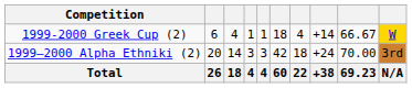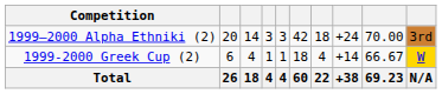 <table class="wikitable" style="text-align:center">
 <tr>
 <th>Competition</th>
 <th></th>
 <th></th>
 <th></th>
 <th></th>
 <th></th>
 <th></th>
 <th></th>
 <th></th>
 <th></th>
 </tr>
 <tr>
+<td><a href='#'>1999–2000 Alpha Ethniki</a> (2)</td>
+<td>20</td>
+<td>14</td>
+<td>3</td>
+<td>3</td>
+<td>42</td>
+<td>18</td>
+<td>+24</td>
+<td>70.00</td>
+<td bgcolor=#CD7F32>3rd</td>
+</tr>
+<tr>
 <td><a href='#'>1999-2000 Greek Cup</a> (2)</td>
 <td>6</td>
 <td>4</td>
 <td>1</td>
 <td>1</td>
 <td>18</td>
 <td>4</td>
 <td>+14</td>
 <td>66.67</td>
 <td bgcolor=#FFD700><a href='#'>W</a></td>
-</tr>
-<tr>
-<td><a href='#'>1999–2000 Alpha Ethniki</a> (2)</td>
-<td>20</td>
-<td>14</td>
-<td>3</td>
-<td>3</td>
-<td>42</td>
-<td>18</td>
-<td>+24</td>
-<td>70.00</td>
-<td bgcolor=#CD7F32>3rd</td>
 </tr>
 <tr>
 <th>Total</th>
 <th>26</th>
 <th>18</th>
 <th>4</th>
 <th>4</th>
 <th>60</th>
 <th>22</th>
 <th>+38</th>
 <th>69.23</th>
 <th>N/A</th>
 </tr>
 </table>
